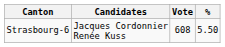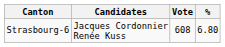 <table class="wikitable">
 <tr>
 <th>Canton</th>
 <th>Candidates</th>
 <th>Vote</th>
 <th>%</th>
 </tr>
 <tr>
 <td>Strasbourg-6</td>
 <td>Jacques Cordonnier<br>Renée Kuss</td>
 <td align="center">608</td>
-<td align="center">5.50</td>
+<td align="center">6.80</td>
 </tr>
 </table>
